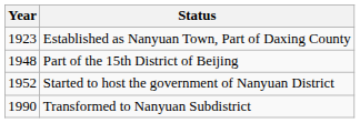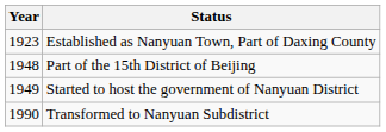 <table class="wikitable">
 <tr>
 <th>Year</th>
 <th>Status</th>
 </tr>
 <tr>
 <td>1923</td>
 <td>Established as Nanyuan Town, Part of Daxing County</td>
 </tr>
 <tr>
 <td>1948</td>
 <td>Part of the 15th District of Beijing</td>
 </tr>
 <tr>
-<td>1952</td>
+<td>1949</td>
 <td>Started to host the government of Nanyuan District</td>
 </tr>
 <tr>
 <td>1990</td>
 <td>Transformed to Nanyuan Subdistrict</td>
 </tr>
 </table>
